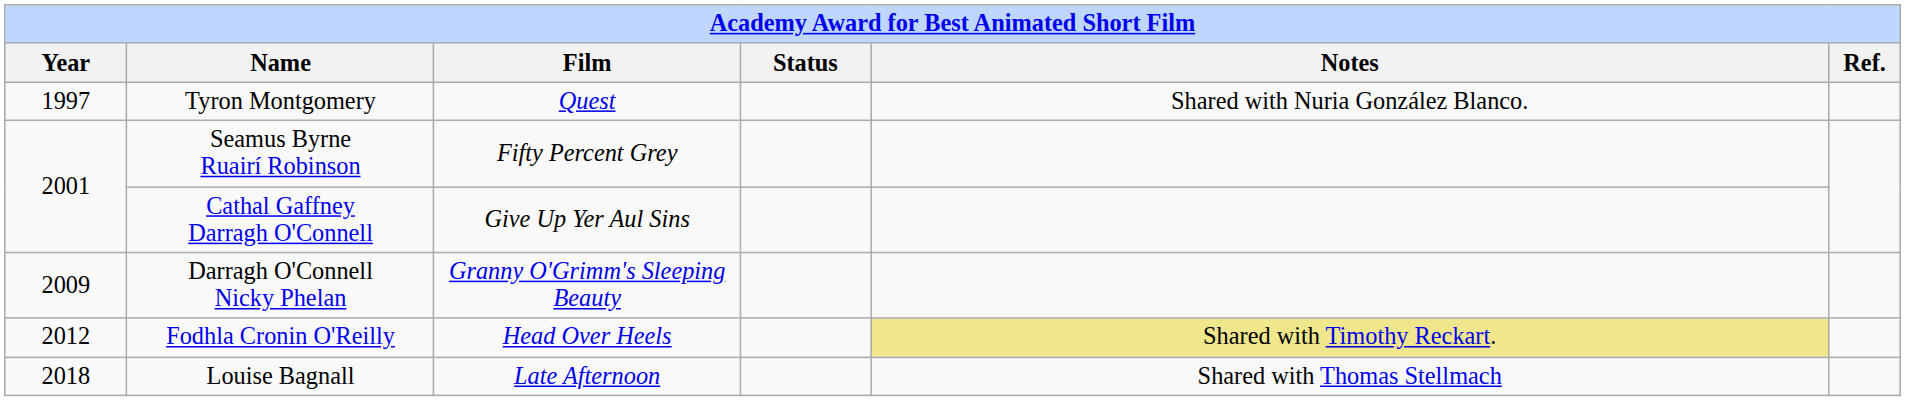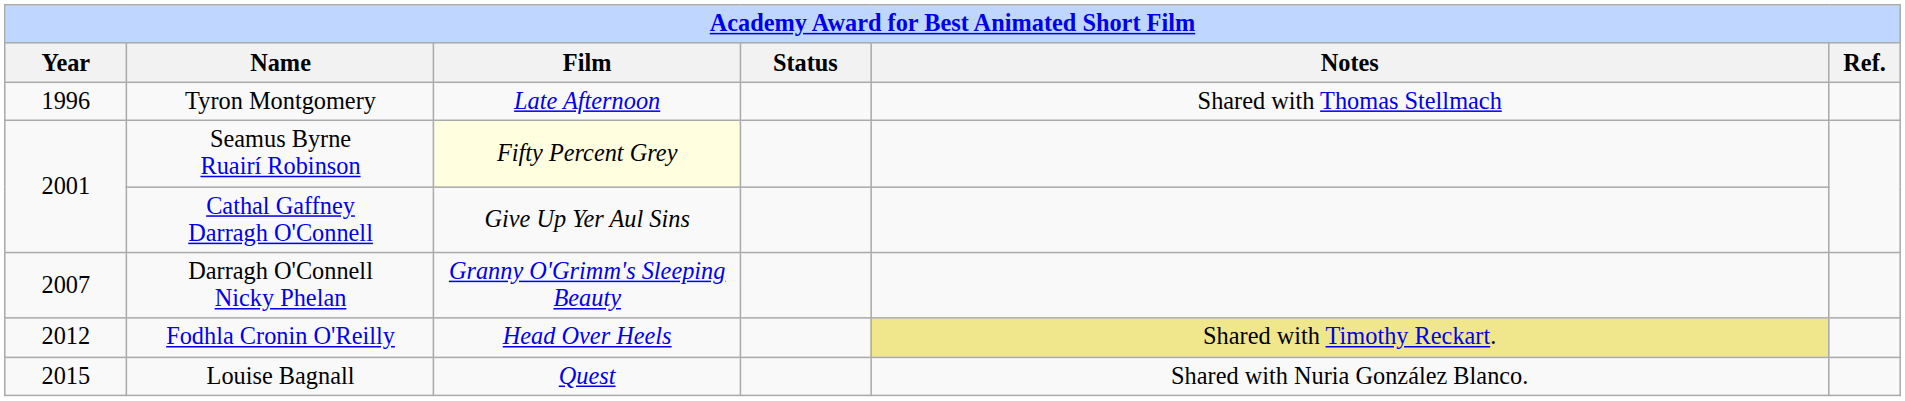 <table class="wikitable" style="text-align: center">
 <tr ---- bgcolor="#bfd7ff">
 <td colspan=6 align=center><strong><a href='#'>Academy Award for Best Animated Short Film</a></strong></td>
 </tr>
 <tr ---- bgcolor="#ebf5ff">
 <th width="75">Year</th>
 <th width="200">Name</th>
 <th width="200">Film</th>
 <th width="80">Status</th>
 <th width="650">Notes</th>
 <th width="40">Ref.</th>
 </tr>
 <tr>
-<td>1997</td>
+<td>1996</td>
 <td>Tyron Montgomery</td>
-<td><em><a href='#'>Quest</a></em></td>
+<td><em><a href='#'>Late Afternoon</a></em></td>
 <td></td>
-<td>Shared with Nuria González Blanco.</td>
+<td>Shared with <a href='#'>Thomas Stellmach</a></td>
 <td></td>
 </tr>
 <tr>
 <td rowspan=2>2001</td>
 <td>Seamus Byrne <br> <a href='#'>Ruairí Robinson</a></td>
-<td><em>Fifty Percent Grey</em></td>
+<td style="background: lightyellow;"><em>Fifty Percent Grey</em></td>
 <td></td>
 <td></td>
 <td rowspan=2></td>
 </tr>
 <tr>
 <td><a href='#'>Cathal Gaffney</a> <br> <a href='#'>Darragh O'Connell</a></td>
 <td><em>Give Up Yer Aul Sins</em></td>
 <td></td>
 <td></td>
 </tr>
 <tr>
-<td>2009</td>
+<td>2007</td>
 <td>Darragh O'Connell <br> <a href='#'>Nicky Phelan</a></td>
 <td><em><a href='#'>Granny O'Grimm's Sleeping Beauty</a></em></td>
 <td></td>
 <td></td>
 <td></td>
 </tr>
 <tr>
 <td>2012</td>
 <td><a href='#'>Fodhla Cronin O'Reilly</a></td>
 <td><em><a href='#'>Head Over Heels</a></em></td>
 <td></td>
 <td style="background: khaki;">Shared with <a href='#'>Timothy Reckart</a>.</td>
 <td></td>
 </tr>
 <tr>
-<td>2018</td>
+<td>2015</td>
 <td>Louise Bagnall</td>
-<td><em><a href='#'>Late Afternoon</a></em></td>
+<td><em><a href='#'>Quest</a></em></td>
 <td></td>
-<td>Shared with <a href='#'>Thomas Stellmach</a></td>
+<td>Shared with Nuria González Blanco.</td>
 <td></td>
 </tr>
 </table>
